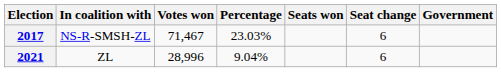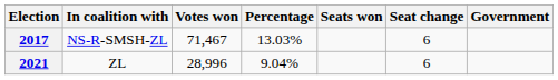 <table class="wikitable" style="text-align:center">
 <tr>
 <th>Election</th>
 <th>In coalition with</th>
 <th>Votes won</th>
 <th>Percentage</th>
 <th>Seats won</th>
 <th>Seat change</th>
 <th>Government</th>
 </tr>
 <tr>
 <th><a href='#'>2017</a></th>
 <td><a href='#'>NS-R</a>-SMSH-<a href='#'>ZL</a></td>
 <td>71,467</td>
-<td>23.03%</td>
+<td>13.03%</td>
 <td></td>
 <td> 6</td>
 <td></td>
 </tr>
 <tr>
 <th><a href='#'>2021</a></th>
 <td>ZL</td>
 <td>28,996</td>
 <td>9.04%</td>
 <td></td>
 <td> 6</td>
 <td></td>
 </tr>
 </table>
